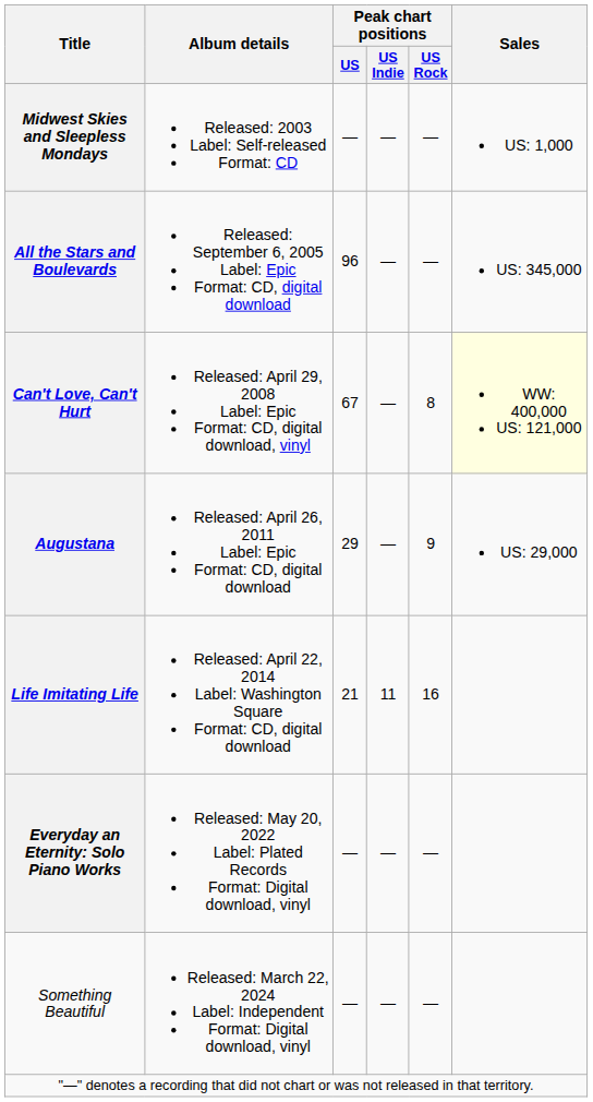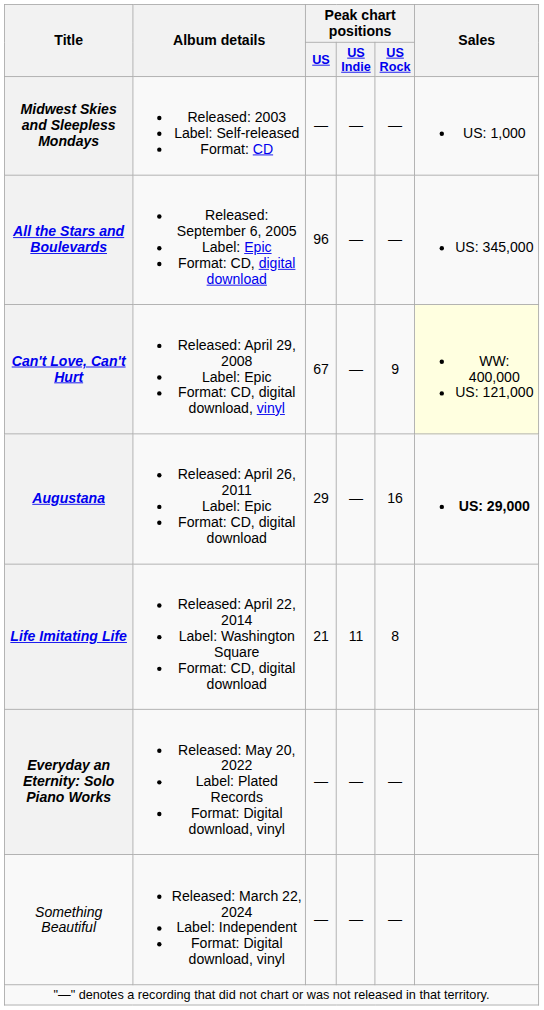 <table class="wikitable plainrowheaders" style="text-align:center;">
 <tr>
 <th scope="col" rowspan="2" style="width:14em;">Title</th>
 <th scope="col" rowspan="2" style="width:18em;">Album details</th>
 <th scope="col" colspan="3">Peak chart positions</th>
 <th scope="col" rowspan="2" style="width:12em;">Sales</th>
 </tr>
 <tr>
 <th scope="col" style="width:3em;font-size:90%;"><a href='#'>US</a><br></th>
 <th scope="col" style="width:3em;font-size:90%;"><a href='#'>US<br>Indie</a><br></th>
 <th scope="col" style="width:3em;font-size:90%;"><a href='#'>US<br>Rock</a><br></th>
 </tr>
 <tr>
 <th scope="row"><em>Midwest Skies and Sleepless Mondays</em></th>
 <td><br><ul><li>Released: 2003</li><li>Label: Self-released</li><li>Format: <a href='#'>CD</a></li></ul></td>
 <td>—</td>
 <td>—</td>
 <td>—</td>
 <td><br><ul><li>US: 1,000</li></ul></td>
 </tr>
 <tr>
 <th scope="row"><em><a href='#'>All the Stars and Boulevards</a></em></th>
 <td><br><ul><li>Released: September 6, 2005</li><li>Label: <a href='#'>Epic</a></li><li>Format: CD, <a href='#'>digital download</a></li></ul></td>
 <td>96</td>
 <td>—</td>
 <td>—</td>
 <td><br><ul><li>US: 345,000</li></ul></td>
 </tr>
 <tr>
 <th scope="row"><em><a href='#'>Can't Love, Can't Hurt</a></em></th>
 <td><br><ul><li>Released: April 29, 2008</li><li>Label: Epic</li><li>Format: CD, digital download, <a href='#'>vinyl</a></li></ul></td>
 <td>67</td>
 <td>—</td>
-<td>8</td>
+<td>9</td>
 <td style="background: lightyellow;"><br><ul><li>WW: 400,000</li><li>US: 121,000</li></ul></td>
 </tr>
 <tr>
 <th scope="row"><em><a href='#'>Augustana</a></em></th>
 <td><br><ul><li>Released: April 26, 2011</li><li>Label: Epic</li><li>Format: CD, digital download</li></ul></td>
 <td>29</td>
 <td>—</td>
-<td>9</td>
-<td><br><ul><li>US: 29,000</li></ul></td>
+<td>16</td>
+<td><strong><br><ul><li>US: 29,000</li></ul></strong></td>
 </tr>
 <tr>
 <th scope="row"><em><a href='#'>Life Imitating Life</a></em></th>
 <td><br><ul><li>Released: April 22, 2014</li><li>Label: Washington Square</li><li>Format: CD, digital download</li></ul></td>
 <td>21</td>
 <td>11</td>
-<td>16</td>
+<td>8</td>
 <td></td>
 </tr>
 <tr>
 <th scope="row"><em>Everyday an Eternity: Solo Piano Works</em></th>
 <td><br><ul><li>Released: May 20, 2022</li><li>Label: Plated Records</li><li>Format: Digital download, vinyl</li></ul></td>
 <td>—</td>
 <td>—</td>
 <td>—</td>
 <td></td>
 </tr>
 <tr>
 <td><em>Something Beautiful</em></td>
 <td><br><ul><li>Released: March 22, 2024</li><li>Label: Independent</li><li>Format: Digital download, vinyl</li></ul></td>
 <td>—</td>
 <td>—</td>
 <td>—</td>
 <td></td>
 </tr>
 <tr>
 <td colspan="12" style="font-size:90%">"—" denotes a recording that did not chart or was not released in that territory.</td>
 </tr>
 </table>
